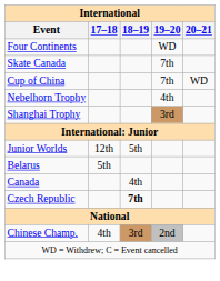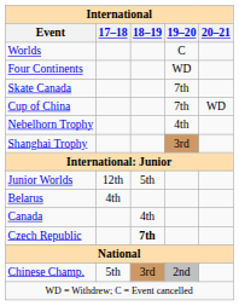 <table class="wikitable" style="text-align:center">
 <tr>
 <th style="background-color: #ffdead; " colspan=5 align=center>International</th>
 </tr>
 <tr>
 <th>Event</th>
 <th><a href='#'>17–18</a></th>
 <th><a href='#'>18–19</a></th>
 <th><a href='#'>19–20</a></th>
 <th><a href='#'>20–21</a></th>
+</tr>
+<tr>
+<td align=left><a href='#'>Worlds</a></td>
+<td></td>
+<td></td>
+<td>C</td>
+<td></td>
 </tr>
 <tr>
 <td align=left><a href='#'>Four Continents</a></td>
 <td></td>
 <td></td>
 <td>WD</td>
 <td></td>
 </tr>
 <tr>
 <td align=left> <a href='#'>Skate Canada</a></td>
 <td></td>
 <td></td>
 <td>7th</td>
 <td></td>
 </tr>
 <tr>
 <td align=left> <a href='#'>Cup of China</a></td>
 <td></td>
 <td></td>
 <td>7th</td>
 <td>WD</td>
 </tr>
 <tr>
 <td align=left> <a href='#'>Nebelhorn Trophy</a></td>
 <td></td>
 <td></td>
 <td>4th</td>
 <td></td>
 </tr>
 <tr>
 <td align=left><a href='#'>Shanghai Trophy</a></td>
 <td></td>
 <td></td>
 <td bgcolor=cc9966>3rd</td>
 <td></td>
 </tr>
 <tr>
 <th style="background-color: #ffdead; " colspan=5 align=center>International: Junior</th>
 </tr>
 <tr>
 <td align=left><a href='#'>Junior Worlds</a></td>
 <td>12th</td>
 <td>5th</td>
 <td></td>
 <td></td>
 </tr>
 <tr>
 <td align=left> <a href='#'>Belarus</a></td>
-<td>5th</td>
+<td>4th</td>
 <td></td>
 <td></td>
 <td></td>
 </tr>
 <tr>
 <td align=left> <a href='#'>Canada</a></td>
 <td></td>
 <td>4th</td>
 <td></td>
 <td></td>
 </tr>
 <tr>
 <td align=left> <a href='#'>Czech Republic</a></td>
 <td></td>
 <td><strong>7th</strong></td>
 <td></td>
 <td></td>
 </tr>
 <tr>
 <th style="background-color: #ffdead; " colspan=5 align=center>National</th>
 </tr>
 <tr>
 <td align=left><a href='#'>Chinese Champ.</a></td>
-<td>4th</td>
+<td>5th</td>
 <td bgcolor=cc9966>3rd</td>
 <td bgcolor=silver>2nd</td>
 <td></td>
 </tr>
 <tr>
 <td colspan=5 align=center><small> WD = Withdrew; C = Event cancelled </small></td>
 </tr>
 </table>
